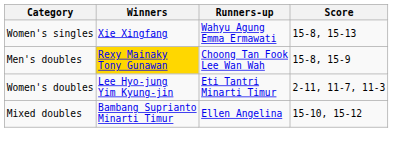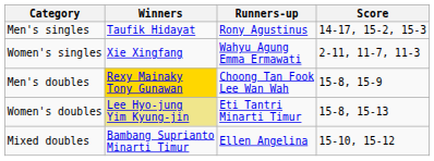 <table class=wikitable style="white-space:nowrap;">
 <tr>
 <th>Category</th>
 <th>Winners</th>
 <th>Runners-up</th>
 <th>Score</th>
 </tr>
 <tr>
+<td>Men's singles</td>
+<td> <a href='#'>Taufik Hidayat</a></td>
+<td> <a href='#'>Rony Agustinus</a></td>
+<td>14-17, 15-2, 15-3</td>
+</tr>
+<tr>
 <td>Women's singles</td>
 <td> <a href='#'>Xie Xingfang</a></td>
 <td> <a href='#'>Wahyu Agung</a><br> <a href='#'>Emma Ermawati</a></td>
-<td>15-8, 15-13</td>
+<td>2-11, 11-7, 11-3</td>
 </tr>
 <tr>
 <td>Men's doubles</td>
 <td style="background: gold;"> <a href='#'>Rexy Mainaky</a><br> <a href='#'>Tony Gunawan</a></td>
 <td> <a href='#'>Choong Tan Fook</a><br> <a href='#'>Lee Wan Wah</a></td>
 <td>15-8, 15-9</td>
 </tr>
 <tr>
 <td>Women's doubles</td>
-<td> <a href='#'>Lee Hyo-jung</a><br> <a href='#'>Yim Kyung-jin</a></td>
+<td style="background: khaki;"> <a href='#'>Lee Hyo-jung</a><br> <a href='#'>Yim Kyung-jin</a></td>
 <td> <a href='#'>Eti Tantri</a><br> <a href='#'>Minarti Timur</a></td>
-<td>2-11, 11-7, 11-3</td>
+<td>15-8, 15-13</td>
 </tr>
 <tr>
 <td>Mixed doubles</td>
 <td> <a href='#'>Bambang Suprianto</a><br> <a href='#'>Minarti Timur</a></td>
 <td> <a href='#'>Ellen Angelina</a></td>
 <td>15-10, 15-12</td>
 </tr>
 </table>
